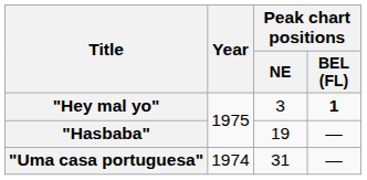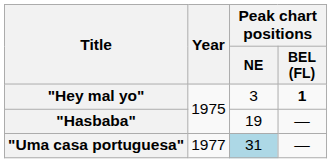 <table class="wikitable plainrowheaders" style="text-align:center;">
 <tr>
 <th scope="col" rowspan="2">Title</th>
 <th scope="col" rowspan="2">Year</th>
 <th scope="col" colspan="2">Peak chart positions</th>
 </tr>
 <tr>
 <th scope="col" style="width:3em;font-size:90%;">NE<br></th>
 <th scope="col" style="width:3em;font-size:90%;">BEL<br>(FL)<br></th>
 </tr>
 <tr>
 <th scope="row">"Hey mal yo"</th>
 <td rowspan=2>1975</td>
 <td>3</td>
 <td><strong>1</strong></td>
 </tr>
 <tr>
 <th scope="row">"Hasbaba"</th>
 <td>19</td>
 <td>—</td>
 </tr>
 <tr>
 <th scope="row">"Uma casa portuguesa"</th>
-<td>1974</td>
-<td>31</td>
+<td>1977</td>
+<td style="background: lightblue;">31</td>
 <td>—</td>
 </tr>
 </table>
